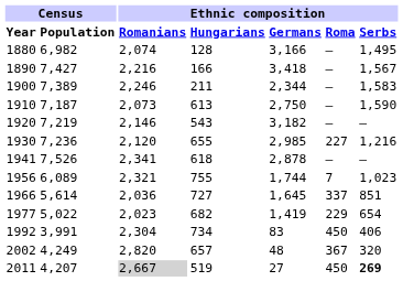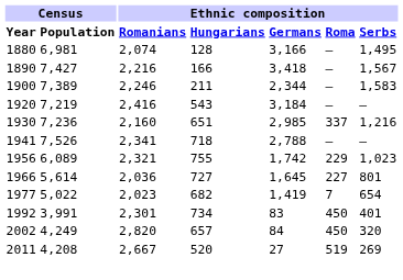 <table class="toccolours">
 <tr>
 <th align="center" colspan="2" style="background:#ccccff;">Census</th>
 <th align="center" colspan="5" style="background:#ccccff;">Ethnic composition</th>
 </tr>
 <tr>
 <th>Year</th>
 <th>Population</th>
 <th><a href='#'>Romanians</a></th>
 <th><a href='#'>Hungarians</a></th>
 <th><a href='#'>Germans</a></th>
 <th><a href='#'>Roma</a></th>
 <th><a href='#'>Serbs</a></th>
 </tr>
 <tr>
 <td>1880</td>
-<td>6,982</td>
+<td>6,981</td>
 <td>2,074</td>
 <td>128</td>
 <td>3,166</td>
 <td>–</td>
 <td>1,495</td>
 </tr>
 <tr>
 <td>1890</td>
 <td>7,427</td>
 <td>2,216</td>
 <td>166</td>
 <td>3,418</td>
 <td>–</td>
 <td>1,567</td>
 </tr>
 <tr>
 <td>1900</td>
 <td>7,389</td>
 <td>2,246</td>
 <td>211</td>
 <td>2,344</td>
 <td>–</td>
 <td>1,583</td>
 </tr>
 <tr>
-<td>1910</td>
-<td>7,187</td>
-<td>2,073</td>
-<td>613</td>
-<td>2,750</td>
-<td>–</td>
-<td>1,590</td>
-</tr>
-<tr>
 <td>1920</td>
 <td>7,219</td>
-<td>2,146</td>
+<td>2,416</td>
 <td>543</td>
-<td>3,182</td>
+<td>3,184</td>
 <td>–</td>
 <td>–</td>
 </tr>
 <tr>
 <td>1930</td>
 <td>7,236</td>
-<td>2,120</td>
-<td>655</td>
+<td>2,160</td>
+<td>651</td>
 <td>2,985</td>
-<td>227</td>
+<td>337</td>
 <td>1,216</td>
 </tr>
 <tr>
 <td>1941</td>
 <td>7,526</td>
 <td>2,341</td>
-<td>618</td>
-<td>2,878</td>
+<td>718</td>
+<td>2,788</td>
 <td>–</td>
 <td>–</td>
 </tr>
 <tr>
 <td>1956</td>
 <td>6,089</td>
 <td>2,321</td>
 <td>755</td>
-<td>1,744</td>
-<td>7</td>
+<td>1,742</td>
+<td>229</td>
 <td>1,023</td>
 </tr>
 <tr>
 <td>1966</td>
 <td>5,614</td>
 <td>2,036</td>
 <td>727</td>
 <td>1,645</td>
-<td>337</td>
-<td>851</td>
+<td>227</td>
+<td>801</td>
 </tr>
 <tr>
 <td>1977</td>
 <td>5,022</td>
 <td>2,023</td>
 <td>682</td>
 <td>1,419</td>
-<td>229</td>
+<td>7</td>
 <td>654</td>
 </tr>
 <tr>
 <td>1992</td>
 <td>3,991</td>
-<td>2,304</td>
+<td>2,301</td>
 <td>734</td>
 <td>83</td>
 <td>450</td>
-<td>406</td>
+<td>401</td>
 </tr>
 <tr>
 <td>2002</td>
 <td>4,249</td>
 <td>2,820</td>
 <td>657</td>
-<td>48</td>
-<td>367</td>
+<td>84</td>
+<td>450</td>
 <td>320</td>
 </tr>
 <tr>
 <td>2011</td>
-<td>4,207</td>
-<td style="background: lightgrey;">2,667</td>
+<td>4,208</td>
+<td>2,667</td>
+<td>520</td>
+<td>27</td>
 <td>519</td>
-<td>27</td>
-<td>450</td>
-<td><strong>269</strong></td>
+<td>269</td>
 </tr>
 </table>
